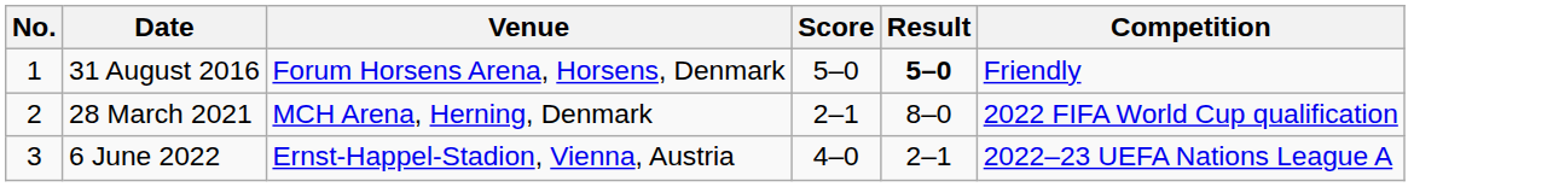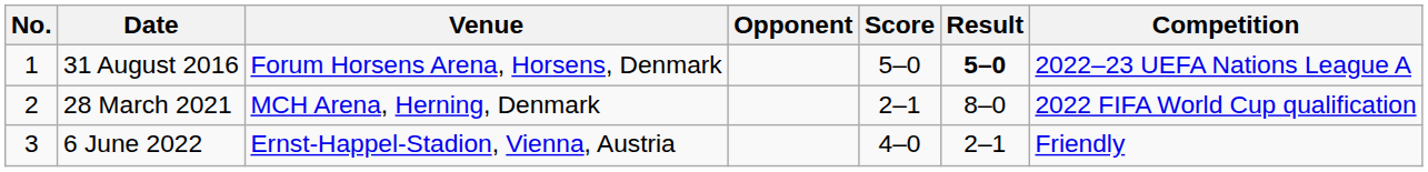 <table class="wikitable sortable">
 <tr>
 <th scope="col">No.</th>
 <th scope="col">Date</th>
 <th scope="col">Venue</th>
+<th scope="col">Opponent</th>
 <th scope="col">Score</th>
 <th scope="col">Result</th>
 <th scope="col">Competition</th>
 </tr>
 <tr>
 <td align="center">1</td>
 <td>31 August 2016</td>
 <td><a href='#'>Forum Horsens Arena</a>, <a href='#'>Horsens</a>, Denmark</td>
+<td></td>
 <td align="center">5–0</td>
 <td align="center"><strong>5–0</strong></td>
-<td><a href='#'>Friendly</a></td>
+<td><a href='#'>2022–23 UEFA Nations League A</a></td>
 </tr>
 <tr>
 <td align="center">2</td>
 <td>28 March 2021</td>
 <td><a href='#'>MCH Arena</a>, <a href='#'>Herning</a>, Denmark</td>
+<td></td>
 <td align="center">2–1</td>
 <td align="center">8–0</td>
 <td><a href='#'>2022 FIFA World Cup qualification</a></td>
 </tr>
 <tr>
 <td align="center">3</td>
 <td>6 June 2022</td>
 <td><a href='#'>Ernst-Happel-Stadion</a>, <a href='#'>Vienna</a>, Austria</td>
+<td></td>
 <td align="center">4–0</td>
 <td align="center">2–1</td>
-<td><a href='#'>2022–23 UEFA Nations League A</a></td>
+<td><a href='#'>Friendly</a></td>
 </tr>
 </table>
